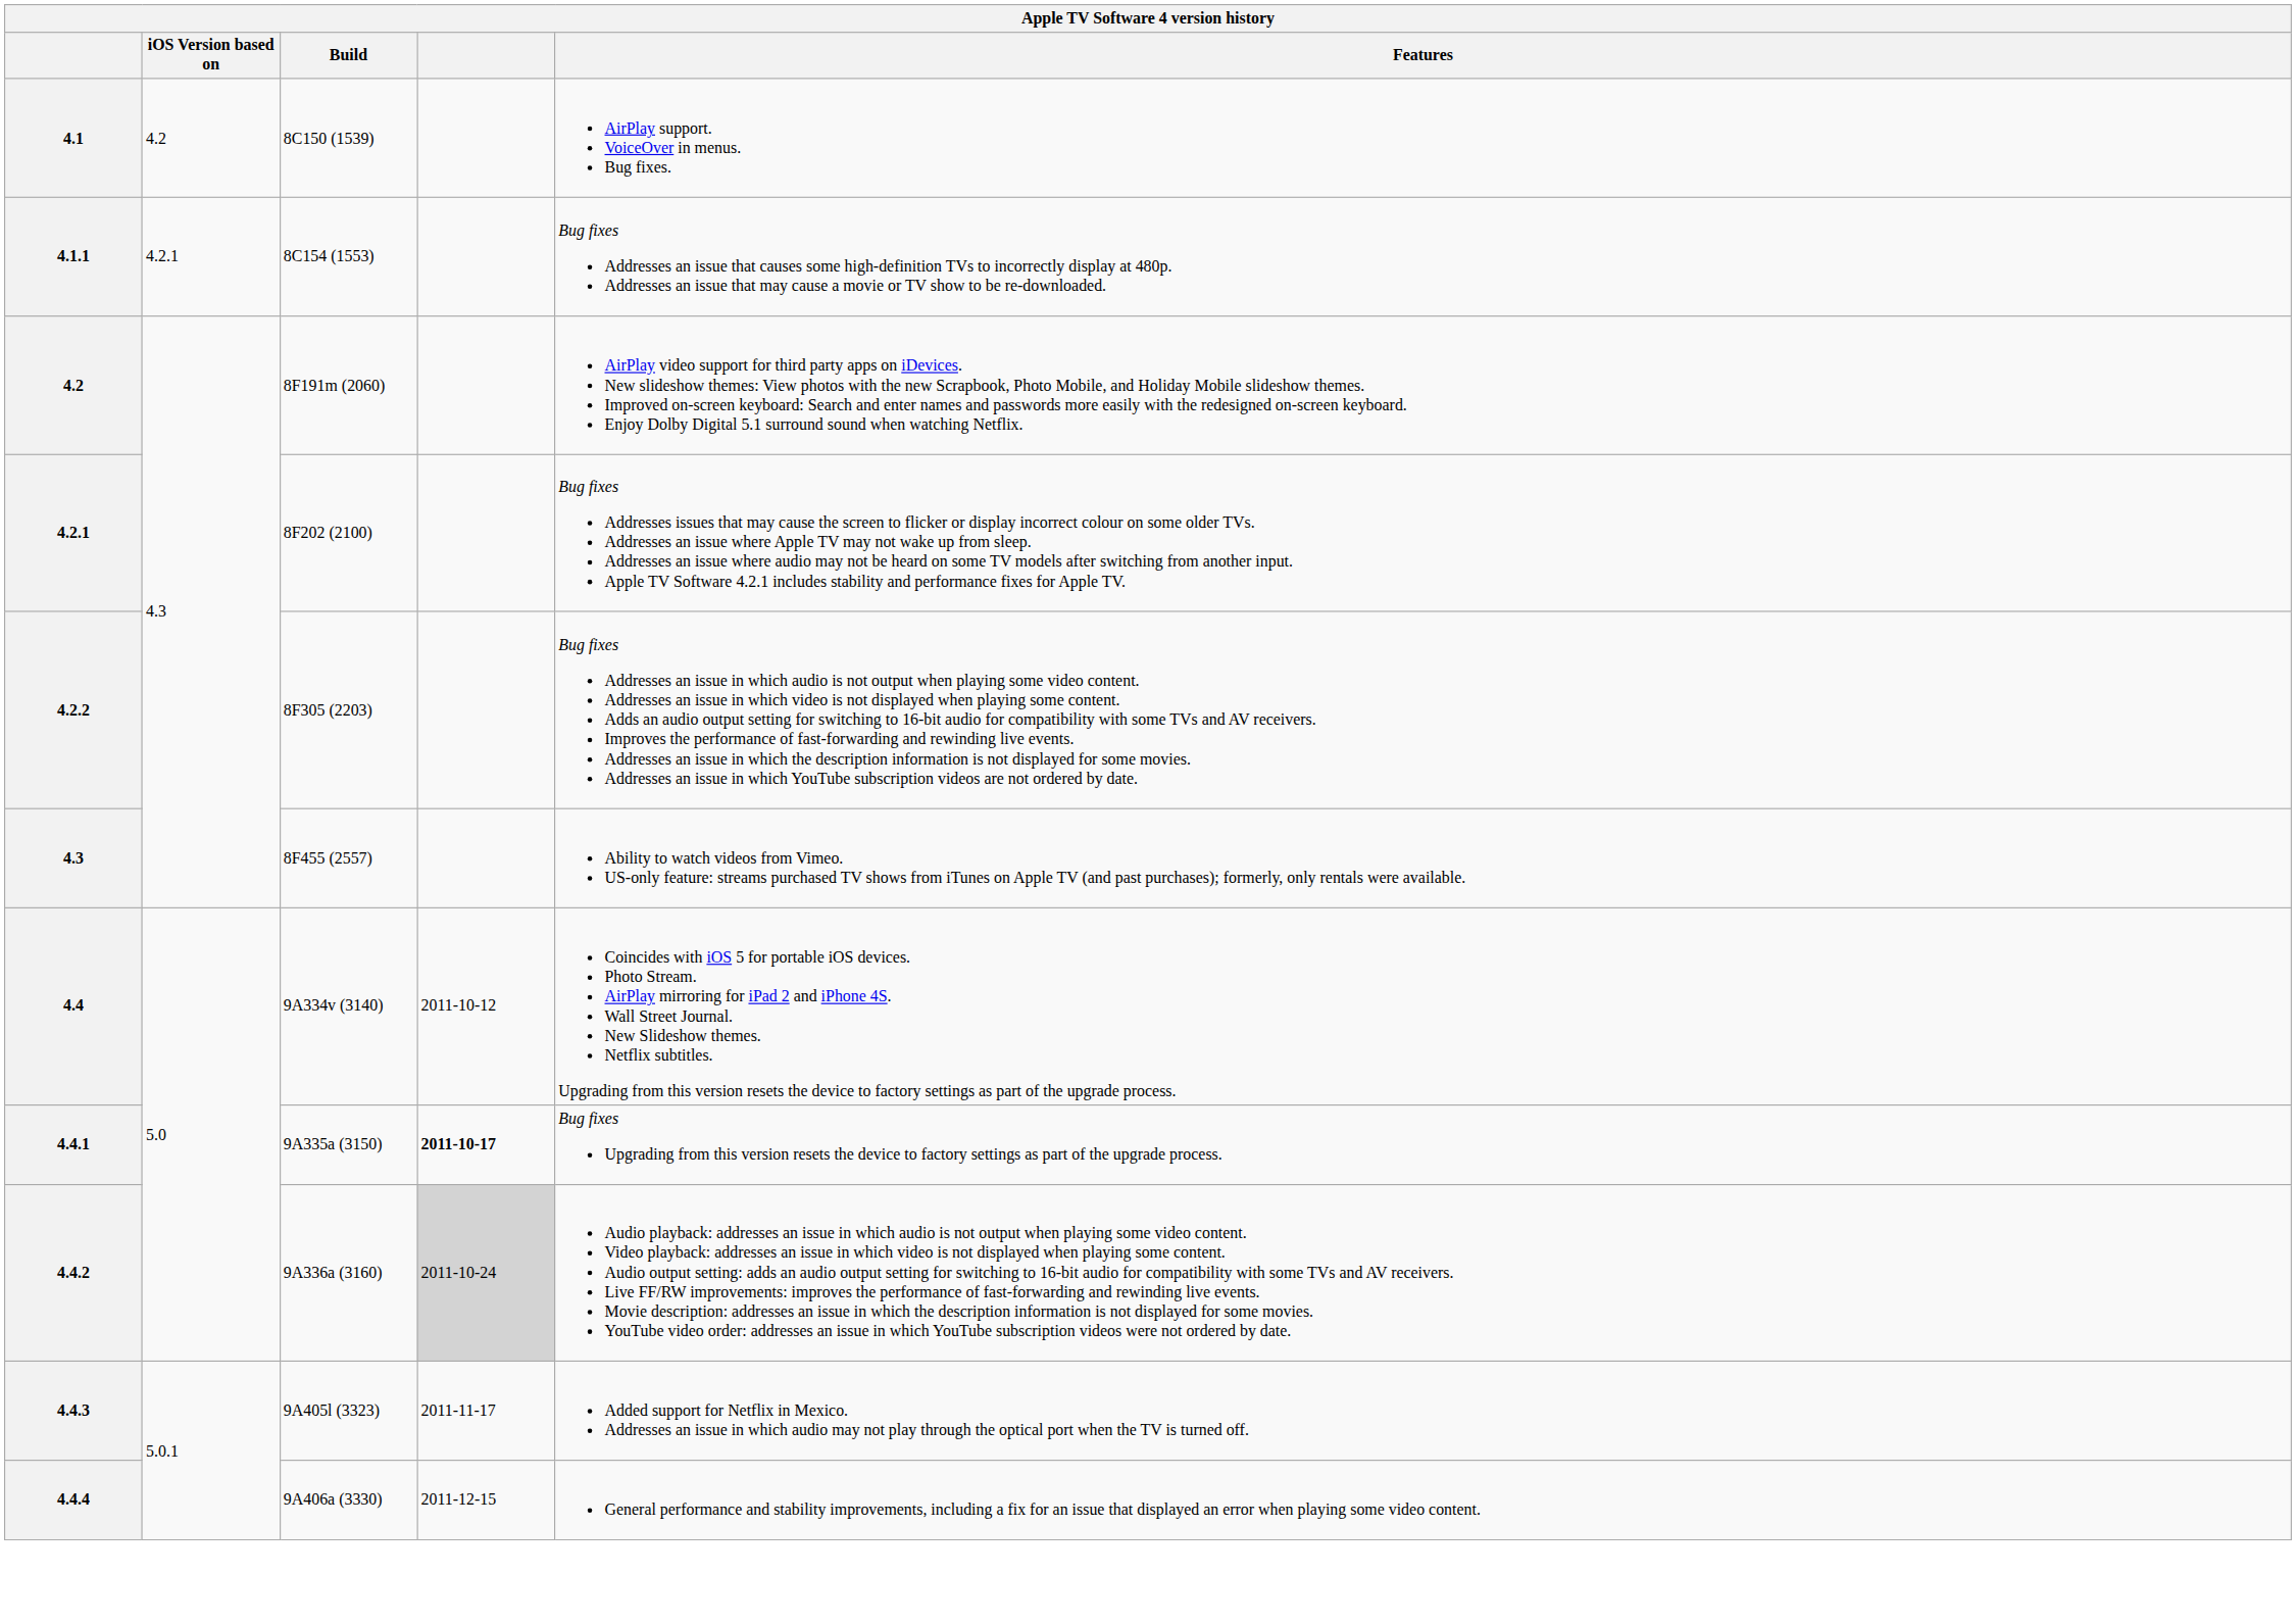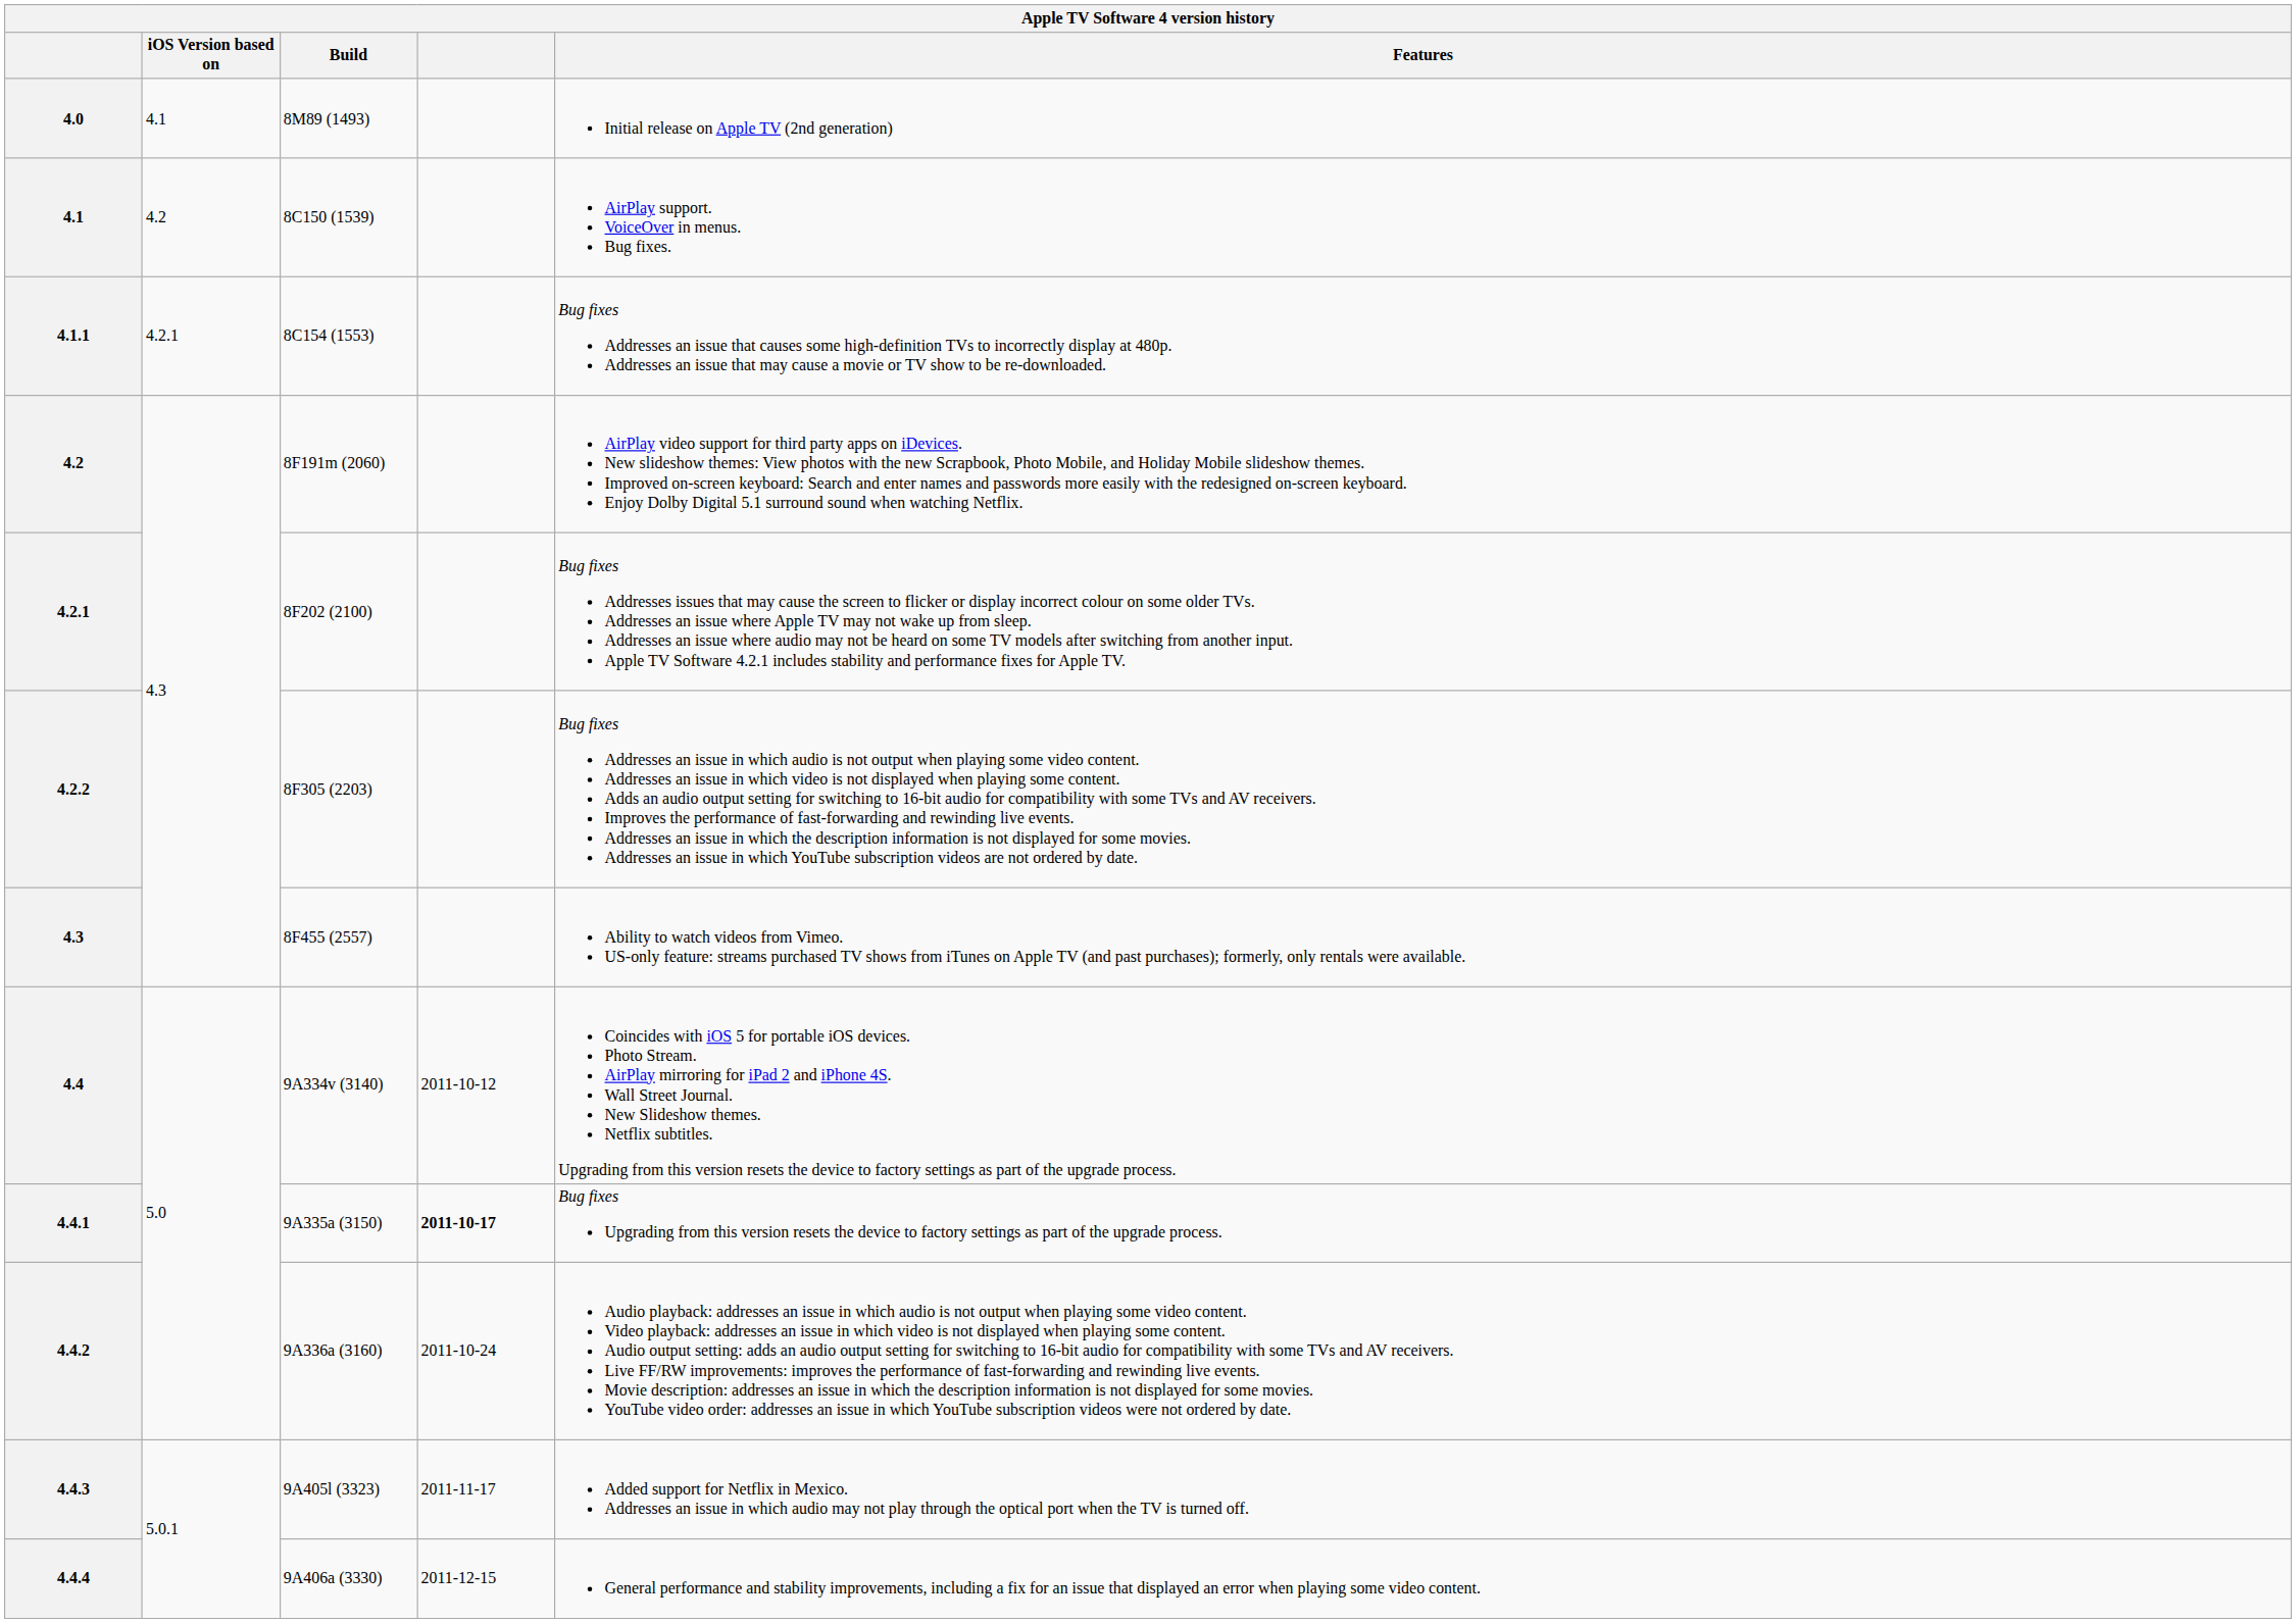 <table class="wikitable mw-collapsible mw-collapsed" style="width:100%; font-size:88%;">
 <tr>
 <th colspan="5">Apple TV Software 4 version history</th>
 </tr>
 <tr>
 <th style="width:8em;"></th>
 <th style="width:8em;">iOS Version based on</th>
 <th style="width:8em;">Build</th>
 <th style="width:8em;"></th>
 <th>Features</th>
+</tr>
+<tr>
+<th>4.0</th>
+<td>4.1</td>
+<td>8M89 (1493)</td>
+<td></td>
+<td><br><ul><li>Initial release on <a href='#'>Apple TV</a> (2nd generation)</li></ul></td>
 </tr>
 <tr>
 <th>4.1</th>
 <td>4.2</td>
 <td>8C150 (1539)</td>
 <td></td>
 <td><br><ul><li><a href='#'>AirPlay</a> support.</li><li><a href='#'>VoiceOver</a> in menus.</li><li>Bug fixes.</li></ul></td>
 </tr>
 <tr>
 <th>4.1.1</th>
 <td>4.2.1</td>
 <td>8C154 (1553)</td>
 <td></td>
 <td><br><em>Bug fixes</em><ul><li>Addresses an issue that causes some high-definition TVs to incorrectly display at 480p.</li><li>Addresses an issue that may cause a movie or TV show to be re-downloaded.</li></ul></td>
 </tr>
 <tr>
 <th>4.2</th>
 <td rowspan="4">4.3</td>
 <td>8F191m (2060)</td>
 <td></td>
 <td><br><ul><li><a href='#'>AirPlay</a> video support for third party apps on <a href='#'>iDevices</a>.</li><li>New slideshow themes: View photos with the new Scrapbook, Photo Mobile, and Holiday Mobile slideshow themes.</li><li>Improved on-screen keyboard: Search and enter names and passwords more easily with the redesigned on-screen keyboard.</li><li>Enjoy Dolby Digital 5.1 surround sound when watching Netflix.</li></ul></td>
 </tr>
 <tr>
 <th>4.2.1</th>
 <td>8F202 (2100)</td>
 <td></td>
 <td><br><em>Bug fixes</em><ul><li>Addresses issues that may cause the screen to flicker or display incorrect colour on some older TVs.</li><li>Addresses an issue where Apple TV may not wake up from sleep.</li><li>Addresses an issue where audio may not be heard on some TV models after switching from another input.</li><li>Apple TV Software 4.2.1 includes stability and performance fixes for Apple TV.</li></ul></td>
 </tr>
 <tr>
 <th>4.2.2</th>
 <td>8F305 (2203)</td>
 <td></td>
 <td><br><em>Bug fixes</em><ul><li>Addresses an issue in which audio is not output when playing some video content.</li><li>Addresses an issue in which video is not displayed when playing some content.</li><li>Adds an audio output setting for switching to 16-bit audio for compatibility with some TVs and AV receivers.</li><li>Improves the performance of fast-forwarding and rewinding live events.</li><li>Addresses an issue in which the description information is not displayed for some movies.</li><li>Addresses an issue in which YouTube subscription videos are not ordered by date.</li></ul></td>
 </tr>
 <tr>
 <th>4.3</th>
 <td>8F455 (2557)</td>
 <td></td>
 <td><span></span><br><ul><li>Ability to watch videos from Vimeo.</li><li>US-only feature: streams purchased TV shows from iTunes on Apple TV (and past purchases); formerly, only rentals were available.</li></ul></td>
 </tr>
 <tr>
 <th>4.4</th>
 <td rowspan="3">5.0</td>
 <td>9A334v (3140)</td>
 <td>2011-10-12</td>
 <td><br><ul><li>Coincides with <a href='#'>iOS</a> 5 for portable iOS devices.</li><li>Photo Stream.</li><li><a href='#'>AirPlay</a> mirroring for <a href='#'>iPad 2</a> and <a href='#'>iPhone 4S</a>.</li><li>Wall Street Journal.</li><li>New Slideshow themes.</li><li>Netflix subtitles.</li></ul>Upgrading from this version resets the device to factory settings as part of the upgrade process.</td>
 </tr>
 <tr>
 <th>4.4.1</th>
 <td>9A335a (3150)</td>
 <td><strong>2011-10-17</strong></td>
 <td><em>Bug fixes</em><br><ul><li>Upgrading from this version resets the device to factory settings as part of the upgrade process.</li></ul></td>
 </tr>
 <tr>
 <th>4.4.2</th>
 <td>9A336a (3160)</td>
-<td style="background: lightgrey;">2011-10-24</td>
+<td>2011-10-24</td>
 <td><br><ul><li>Audio playback: addresses an issue in which audio is not output when playing some video content.</li><li>Video playback: addresses an issue in which video is not displayed when playing some content.</li><li>Audio output setting: adds an audio output setting for switching to 16-bit audio for compatibility with some TVs and AV receivers.</li><li>Live FF/RW improvements: improves the performance of fast-forwarding and rewinding live events.</li><li>Movie description: addresses an issue in which the description information is not displayed for some movies.</li><li>YouTube video order: addresses an issue in which YouTube subscription videos were not ordered by date.</li></ul></td>
 </tr>
 <tr>
 <th>4.4.3</th>
 <td rowspan="2">5.0.1</td>
 <td>9A405l (3323)</td>
 <td>2011-11-17</td>
 <td><br><ul><li>Added support for Netflix in Mexico.</li><li>Addresses an issue in which audio may not play through the optical port when the TV is turned off.</li></ul></td>
 </tr>
 <tr>
 <th>4.4.4</th>
 <td>9A406a (3330)</td>
 <td>2011-12-15</td>
 <td><br><ul><li>General performance and stability improvements, including a fix for an issue that displayed an error when playing some video content.</li></ul></td>
 </tr>
 </table>
